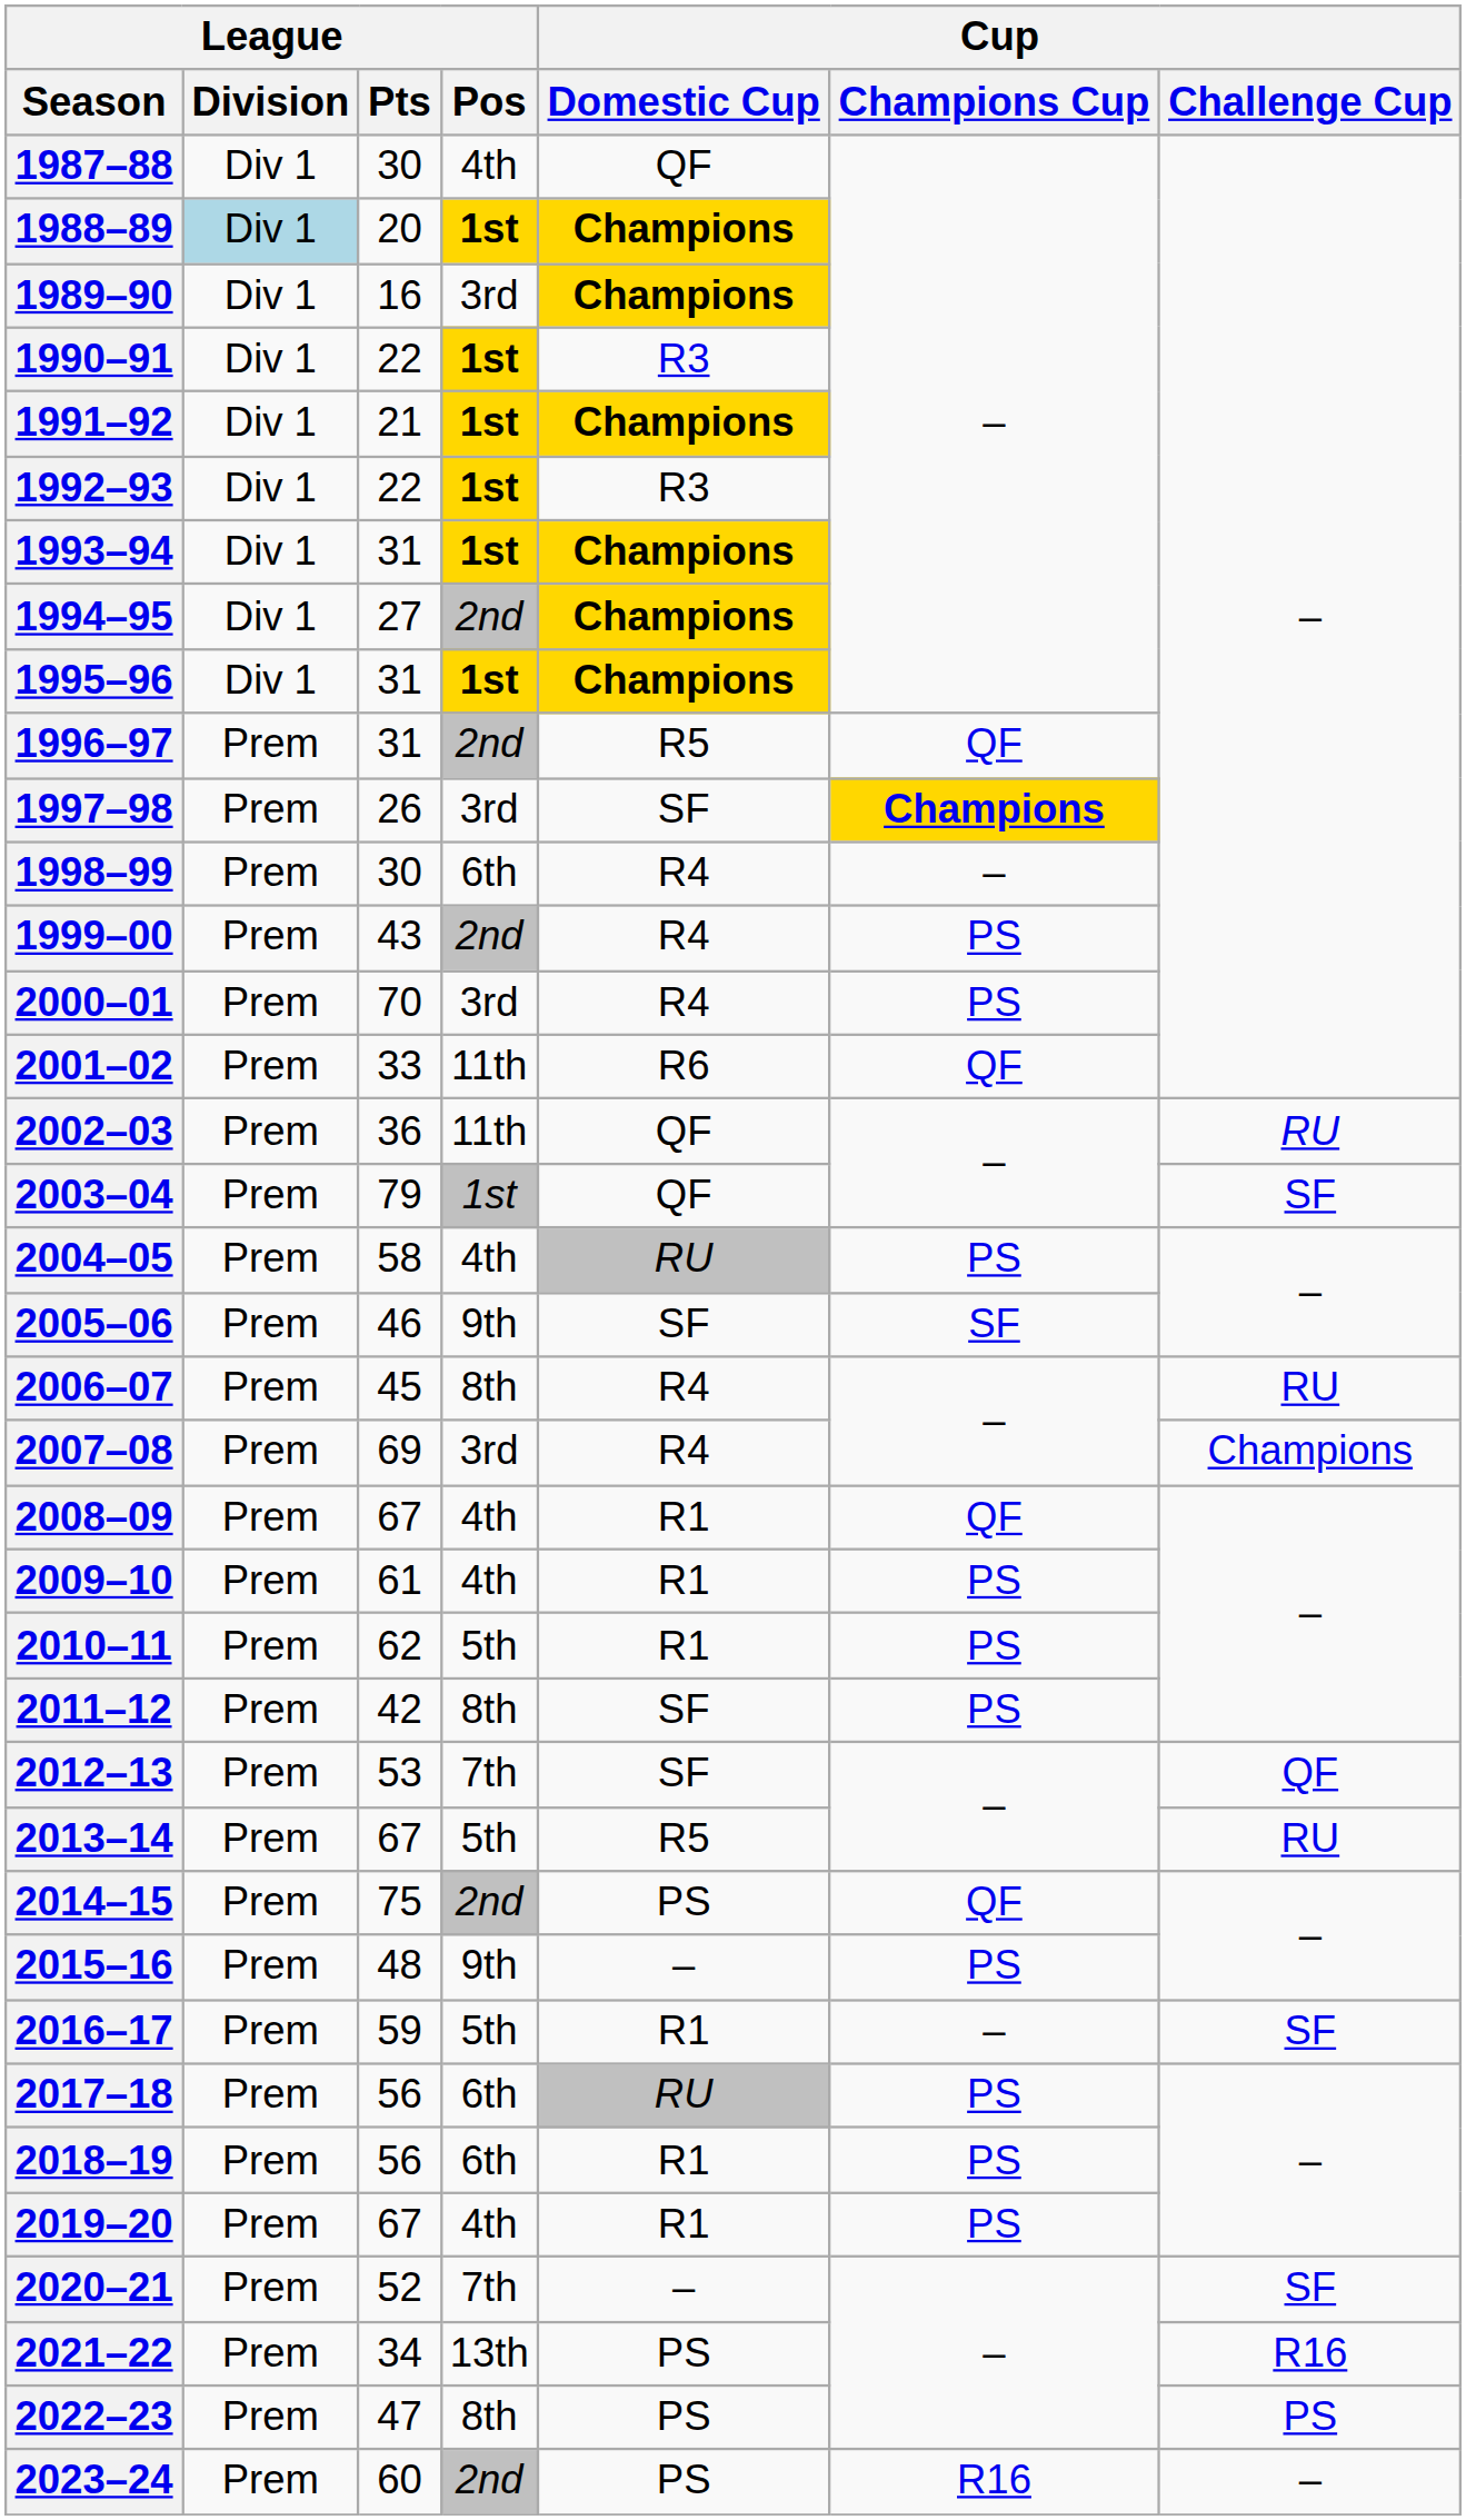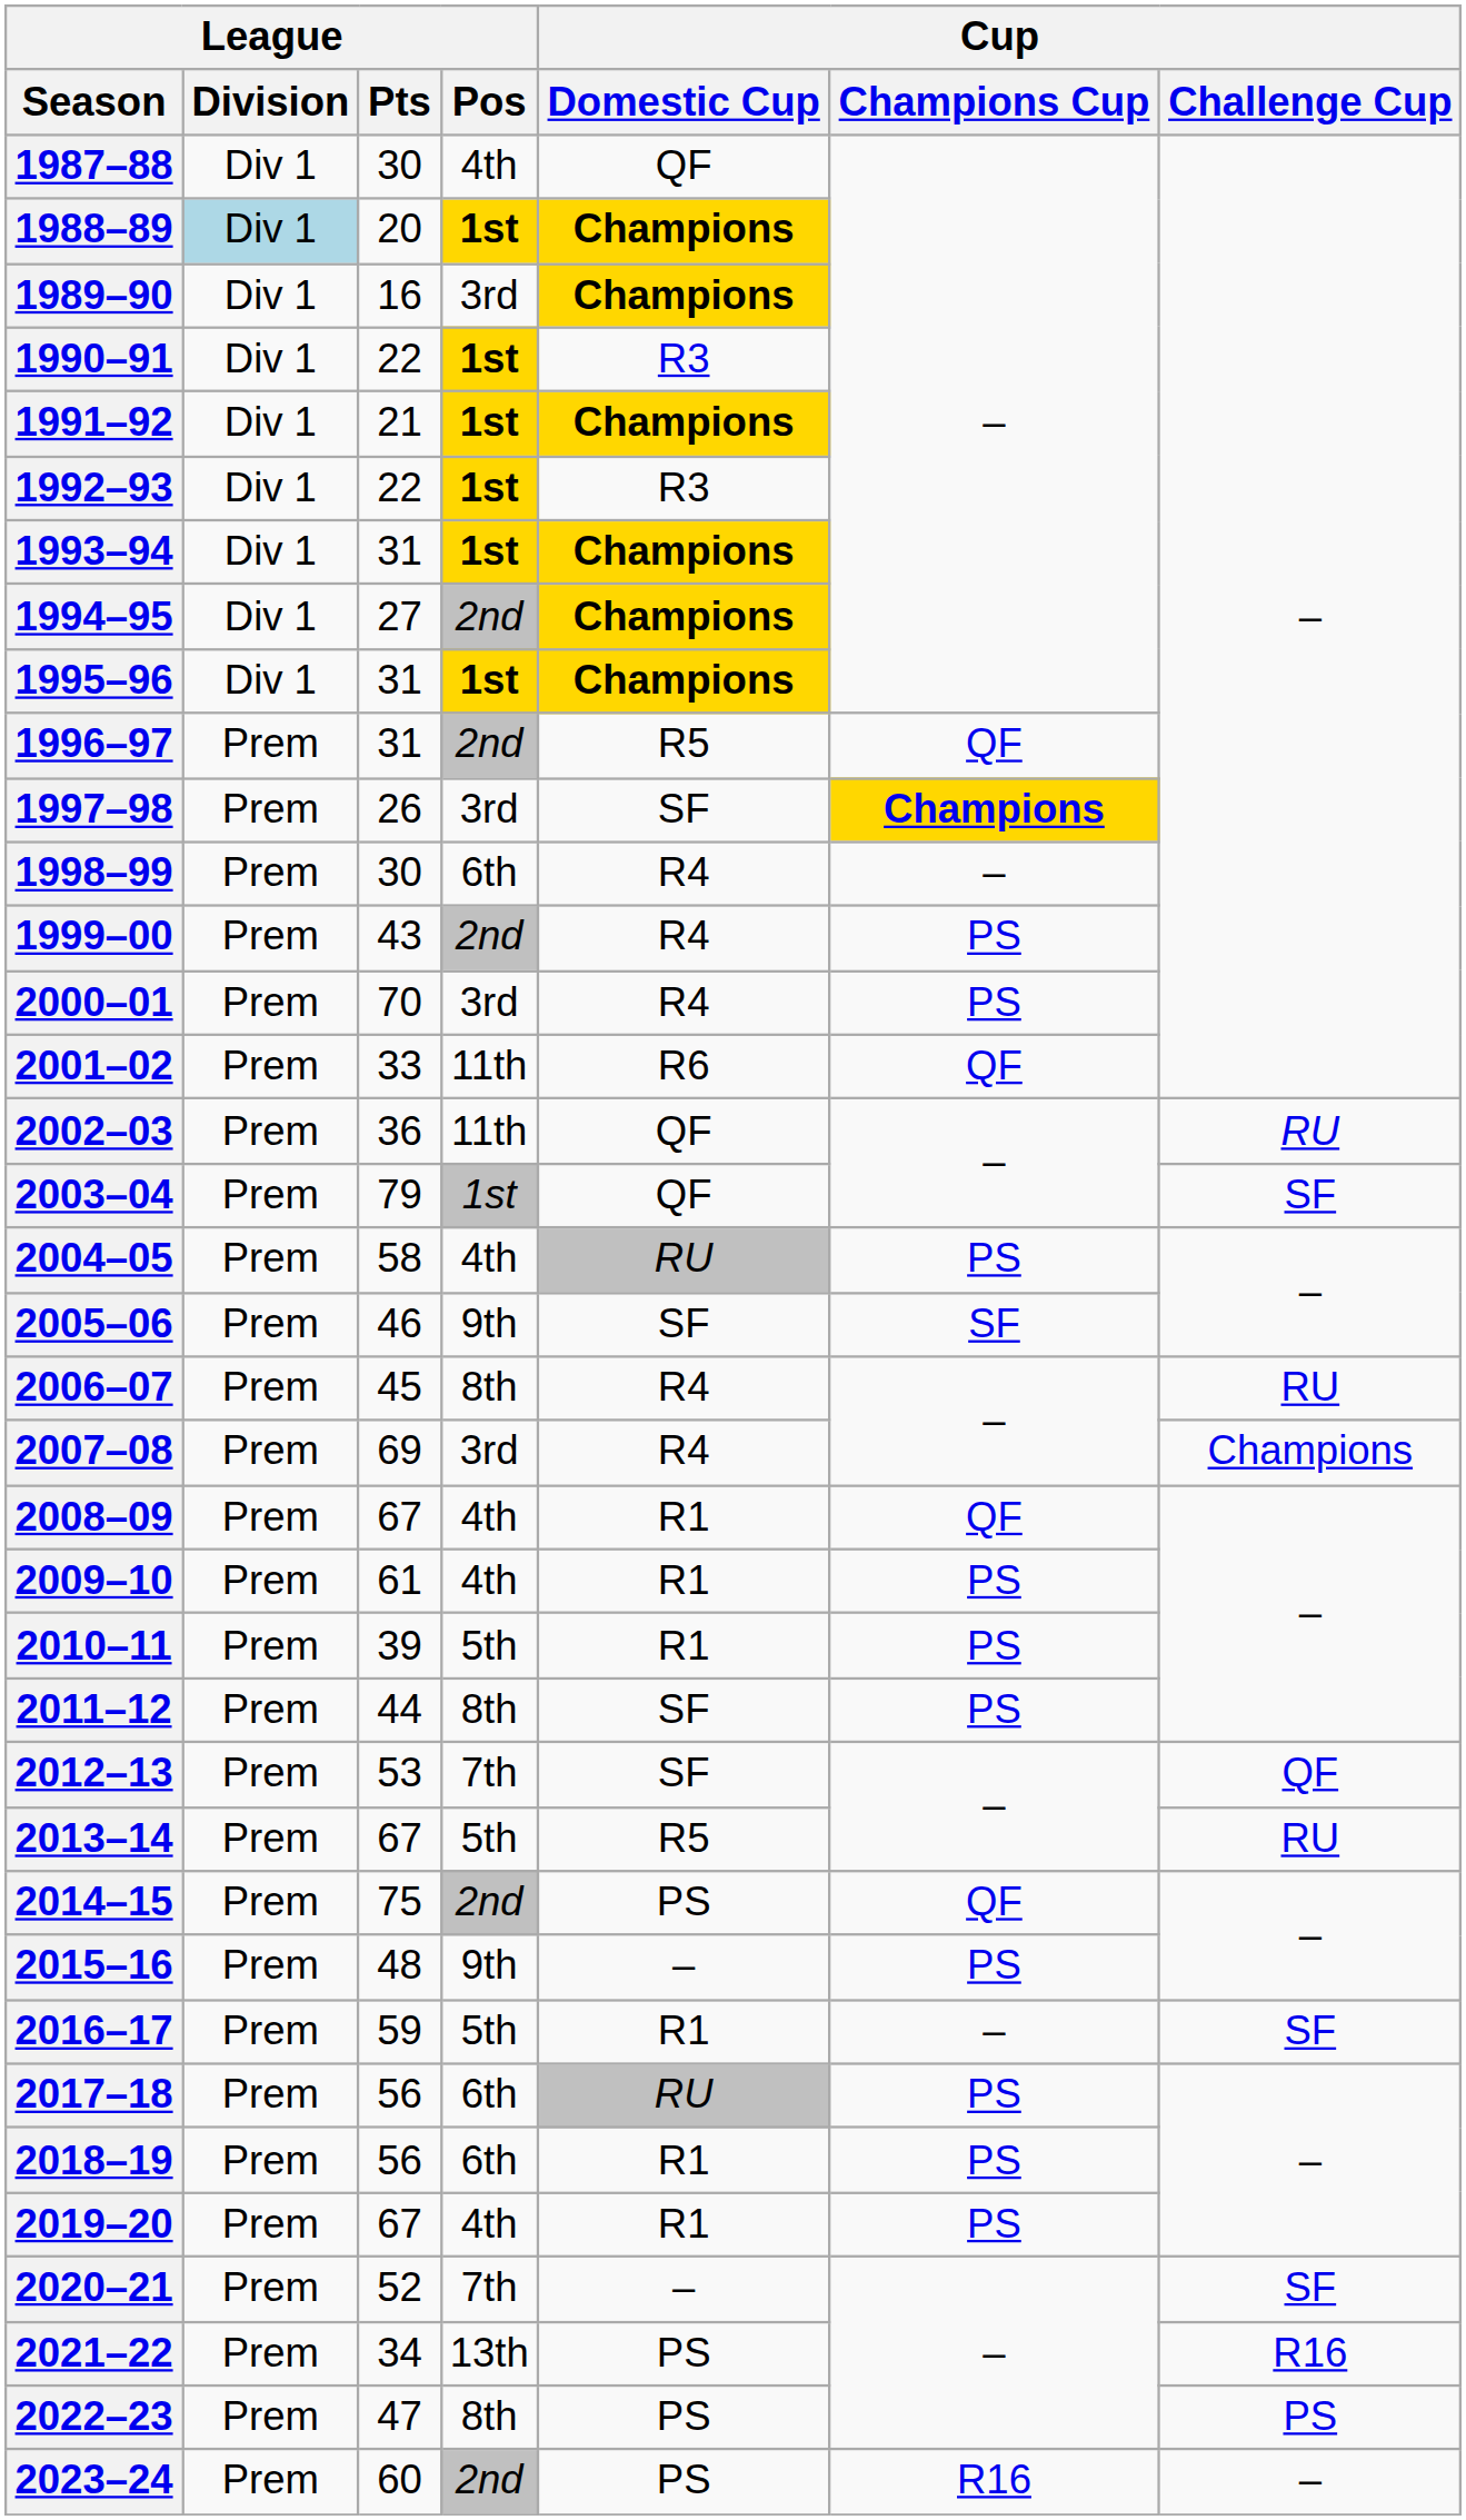 <table class="wikitable sortable" style="text-align:center">
 <tr>
 <th scope=colgroup colspan="4">League</th>
 <th colspan="3" scope="colgroup">Cup</th>
 </tr>
 <tr>
 <th>Season</th>
 <th>Division</th>
 <th>Pts</th>
 <th>Pos</th>
 <th><a href='#'>Domestic Cup</a></th>
 <th><a href='#'>Champions Cup</a></th>
 <th><a href='#'>Challenge Cup</a></th>
 </tr>
 <tr>
 <th><a href='#'>1987–88</a></th>
 <td>Div 1</td>
 <td>30</td>
 <td>4th</td>
 <td>QF</td>
 <td rowspan="9">–</td>
 <td rowspan="15">–</td>
 </tr>
 <tr>
 <th><a href='#'>1988–89</a></th>
 <td style="background: lightblue;">Div 1</td>
 <td>20</td>
 <td style="background: gold"><strong>1st</strong></td>
 <td style="background: gold"><strong>Champions</strong></td>
 </tr>
 <tr>
 <th><a href='#'>1989–90</a></th>
 <td>Div 1</td>
 <td>16</td>
 <td>3rd</td>
 <td style="background: gold"><strong>Champions</strong></td>
 </tr>
 <tr>
 <th><a href='#'>1990–91</a></th>
 <td>Div 1</td>
 <td>22</td>
 <td style="background: gold"><strong>1st</strong></td>
 <td><a href='#'>R3</a></td>
 </tr>
 <tr>
 <th><a href='#'>1991–92</a></th>
 <td>Div 1</td>
 <td>21</td>
 <td style="background: gold"><strong>1st</strong></td>
 <td style="background: gold"><strong>Champions</strong></td>
 </tr>
 <tr>
 <th><a href='#'>1992–93</a></th>
 <td>Div 1</td>
 <td>22</td>
 <td style="background: gold"><strong>1st</strong></td>
 <td>R3</td>
 </tr>
 <tr>
 <th><a href='#'>1993–94</a></th>
 <td>Div 1</td>
 <td>31</td>
 <td style="background: gold"><strong>1st</strong></td>
 <td style="background: gold"><strong>Champions</strong></td>
 </tr>
 <tr>
 <th><a href='#'>1994–95</a></th>
 <td>Div 1</td>
 <td>27</td>
 <td style="background: silver"><em>2nd</em></td>
 <td style="background: gold"><strong>Champions</strong></td>
 </tr>
 <tr>
 <th><a href='#'>1995–96</a></th>
 <td>Div 1</td>
 <td>31</td>
 <td style="background: gold"><strong>1st</strong></td>
 <td style="background: gold"><strong>Champions</strong></td>
 </tr>
 <tr>
 <th><a href='#'>1996–97</a></th>
 <td>Prem</td>
 <td>31</td>
 <td style="background: silver"><em>2nd</em></td>
 <td>R5</td>
 <td><a href='#'>QF</a></td>
 </tr>
 <tr>
 <th><a href='#'>1997–98</a></th>
 <td>Prem</td>
 <td>26</td>
 <td>3rd</td>
 <td>SF</td>
 <td style="background: gold"><strong><a href='#'>Champions</a></strong></td>
 </tr>
 <tr>
 <th><a href='#'>1998–99</a></th>
 <td>Prem</td>
 <td>30</td>
 <td>6th</td>
 <td>R4</td>
 <td>–</td>
 </tr>
 <tr>
 <th><a href='#'>1999–00</a></th>
 <td>Prem</td>
 <td>43</td>
 <td style="background: silver"><em>2nd</em></td>
 <td>R4</td>
 <td><a href='#'>PS</a></td>
 </tr>
 <tr>
 <th><a href='#'>2000–01</a></th>
 <td>Prem</td>
 <td>70</td>
 <td>3rd</td>
 <td>R4</td>
 <td><a href='#'>PS</a></td>
 </tr>
 <tr>
 <th><a href='#'>2001–02</a></th>
 <td>Prem</td>
 <td>33</td>
 <td>11th</td>
 <td>R6</td>
 <td><a href='#'>QF</a></td>
 </tr>
 <tr>
 <th><a href='#'>2002–03</a></th>
 <td>Prem</td>
 <td>36</td>
 <td>11th</td>
 <td>QF</td>
 <td rowspan="2">–</td>
 <td><em><a href='#'>RU</a></em></td>
 </tr>
 <tr>
 <th><a href='#'>2003–04</a></th>
 <td>Prem</td>
 <td>79</td>
 <td style="background: silver"><em>1st</em></td>
 <td>QF</td>
 <td><a href='#'>SF</a></td>
 </tr>
 <tr>
 <th><a href='#'>2004–05</a></th>
 <td>Prem</td>
 <td>58</td>
 <td>4th</td>
 <td style="background: silver"><em>RU</em></td>
 <td><a href='#'>PS</a></td>
 <td rowspan="2">–</td>
 </tr>
 <tr>
 <th><a href='#'>2005–06</a></th>
 <td>Prem</td>
 <td>46</td>
 <td>9th</td>
 <td>SF</td>
 <td><a href='#'>SF</a></td>
 </tr>
 <tr>
 <th><a href='#'>2006–07</a></th>
 <td>Prem</td>
 <td>45</td>
 <td>8th</td>
 <td>R4</td>
 <td rowspan="2">–</td>
 <td><a href='#'>RU</a></td>
 </tr>
 <tr>
 <th><a href='#'>2007–08</a></th>
 <td>Prem</td>
 <td>69</td>
 <td>3rd</td>
 <td>R4</td>
 <td><a href='#'>Champions</a></td>
 </tr>
 <tr>
 <th><a href='#'>2008–09</a></th>
 <td>Prem</td>
 <td>67</td>
 <td>4th</td>
 <td>R1</td>
 <td><a href='#'>QF</a></td>
 <td rowspan="4">–</td>
 </tr>
 <tr>
 <th><a href='#'>2009–10</a></th>
 <td>Prem</td>
 <td>61</td>
 <td>4th</td>
 <td>R1</td>
 <td><a href='#'>PS</a></td>
 </tr>
 <tr>
 <th><a href='#'>2010–11</a></th>
 <td>Prem</td>
-<td>62</td>
+<td>39</td>
 <td>5th</td>
 <td>R1</td>
 <td><a href='#'>PS</a></td>
 </tr>
 <tr>
 <th><a href='#'>2011–12</a></th>
 <td>Prem</td>
-<td>42</td>
+<td>44</td>
 <td>8th</td>
 <td>SF</td>
 <td><a href='#'>PS</a></td>
 </tr>
 <tr>
 <th><a href='#'>2012–13</a></th>
 <td>Prem</td>
 <td>53</td>
 <td>7th</td>
 <td>SF</td>
 <td rowspan="2">–</td>
 <td><a href='#'>QF</a></td>
 </tr>
 <tr>
 <th><a href='#'>2013–14</a></th>
 <td>Prem</td>
 <td>67</td>
 <td>5th</td>
 <td>R5</td>
 <td><a href='#'>RU</a></td>
 </tr>
 <tr>
 <th><a href='#'>2014–15</a></th>
 <td>Prem</td>
 <td>75</td>
 <td style="background: silver"><em>2nd</em></td>
 <td>PS</td>
 <td><a href='#'>QF</a></td>
 <td rowspan="2">–</td>
 </tr>
 <tr>
 <th><a href='#'>2015–16</a></th>
 <td>Prem</td>
 <td>48</td>
 <td>9th</td>
 <td>–</td>
 <td><a href='#'>PS</a></td>
 </tr>
 <tr>
 <th><a href='#'>2016–17</a></th>
 <td>Prem</td>
 <td>59</td>
 <td>5th</td>
 <td>R1</td>
 <td>–</td>
 <td><a href='#'>SF</a></td>
 </tr>
 <tr>
 <th><a href='#'>2017–18</a></th>
 <td>Prem</td>
 <td>56</td>
 <td>6th</td>
 <td style="background: silver"><em>RU</em></td>
 <td><a href='#'>PS</a></td>
 <td rowspan="3">–</td>
 </tr>
 <tr>
 <th><a href='#'>2018–19</a></th>
 <td>Prem</td>
 <td>56</td>
 <td>6th</td>
 <td>R1</td>
 <td><a href='#'>PS</a></td>
 </tr>
 <tr>
 <th><a href='#'>2019–20</a></th>
 <td>Prem</td>
 <td>67</td>
 <td>4th</td>
 <td>R1</td>
 <td><a href='#'>PS</a></td>
 </tr>
 <tr>
 <th><a href='#'>2020–21</a></th>
 <td>Prem</td>
 <td>52</td>
 <td>7th</td>
 <td>–</td>
 <td rowspan="3">–</td>
 <td><a href='#'>SF</a></td>
 </tr>
 <tr>
 <th><a href='#'>2021–22</a></th>
 <td>Prem</td>
 <td>34</td>
 <td>13th</td>
 <td>PS</td>
 <td><a href='#'>R16</a></td>
 </tr>
 <tr>
 <th><a href='#'>2022–23</a></th>
 <td>Prem</td>
 <td>47</td>
 <td>8th</td>
 <td>PS</td>
 <td><a href='#'>PS</a></td>
 </tr>
 <tr>
 <th><a href='#'>2023–24</a></th>
 <td>Prem</td>
 <td>60</td>
 <td style="background: silver"><em>2nd</em></td>
 <td>PS</td>
 <td><a href='#'>R16</a></td>
 <td>–</td>
 </tr>
 </table>
